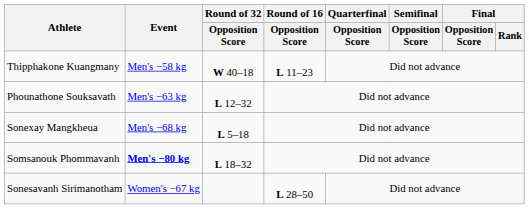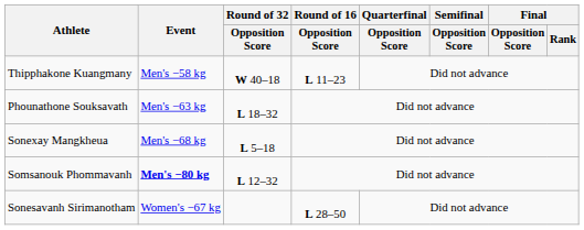 <table class=wikitable style=font-size:90%;text-align:center>
 <tr>
 <th rowspan=2>Athlete</th>
 <th rowspan=2>Event</th>
 <th>Round of 32</th>
 <th>Round of 16</th>
 <th>Quarterfinal</th>
 <th>Semifinal</th>
 <th colspan=2>Final</th>
 </tr>
 <tr style=font-size:95%>
 <th>Opposition<br>Score</th>
 <th>Opposition<br>Score</th>
 <th>Opposition<br>Score</th>
 <th>Opposition<br>Score</th>
 <th>Opposition<br>Score</th>
 <th>Rank</th>
 </tr>
 <tr>
 <td align=left>Thipphakone Kuangmany</td>
 <td align=left><a href='#'>Men's −58 kg</a></td>
 <td><br><strong>W</strong> 40–18</td>
 <td><br><strong>L</strong> 11–23</td>
 <td colspan=4>Did not advance</td>
 </tr>
 <tr>
 <td align=left>Phounathone Souksavath</td>
 <td align=left><a href='#'>Men's −63 kg</a></td>
-<td><br><strong>L</strong> 12–32</td>
+<td><br><strong>L</strong> 18–32</td>
 <td colspan=5>Did not advance</td>
 </tr>
 <tr>
 <td align=left>Sonexay Mangkheua</td>
 <td align=left><a href='#'>Men's −68 kg</a></td>
 <td><br><strong>L</strong> 5–18</td>
 <td colspan=5>Did not advance</td>
 </tr>
 <tr>
 <td align=left>Somsanouk Phommavanh</td>
 <td align=left><strong><a href='#'>Men's −80 kg</a></strong></td>
-<td><br><strong>L</strong> 18–32</td>
+<td><br><strong>L</strong> 12–32</td>
 <td colspan=5>Did not advance</td>
 </tr>
 <tr>
 <td align=left>Sonesavanh Sirimanotham</td>
 <td align=left><a href='#'>Women's −67 kg</a></td>
 <td></td>
 <td><br><strong>L</strong> 28–50</td>
 <td colspan=4>Did not advance</td>
 </tr>
 </table>
